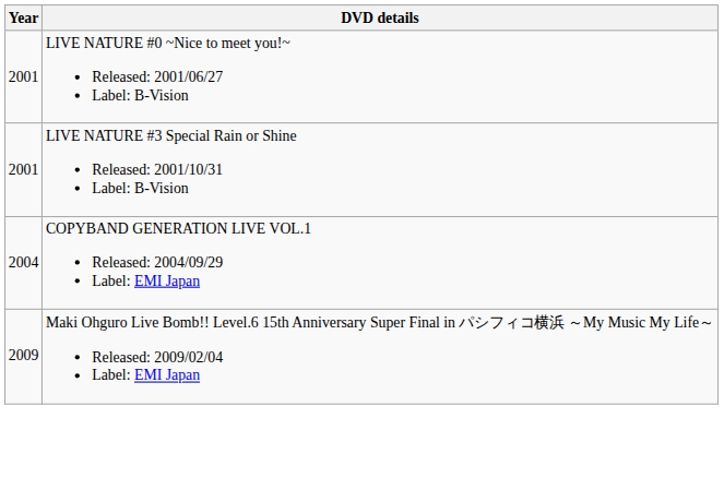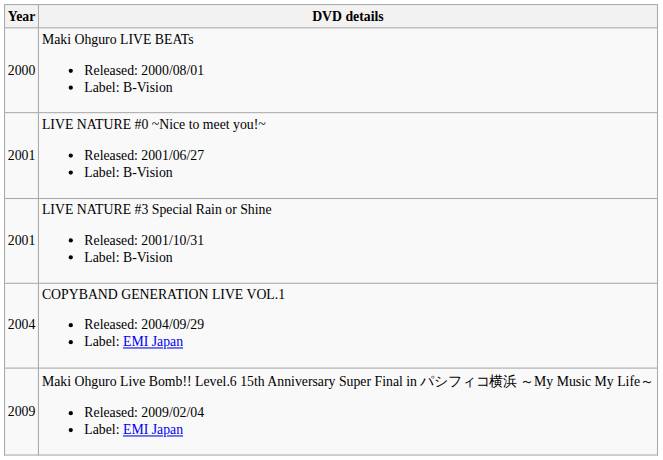 <table class=wikitable style="font-size:small">
 <tr>
 <th>Year</th>
 <th>DVD details</th>
+</tr>
+<tr>
+<td>2000</td>
+<td>Maki Ohguro LIVE BEATs<br><ul><li>Released: 2000/08/01</li><li>Label: B-Vision</li></ul></td>
 </tr>
 <tr>
 <td>2001</td>
 <td>LIVE NATURE #0 ~Nice to meet you!~<br><ul><li>Released: 2001/06/27</li><li>Label: B-Vision</li></ul></td>
 </tr>
 <tr>
 <td>2001</td>
 <td>LIVE NATURE #3 Special Rain or Shine<br><ul><li>Released: 2001/10/31</li><li>Label: B-Vision</li></ul></td>
 </tr>
 <tr>
 <td>2004</td>
 <td>COPYBAND GENERATION LIVE VOL.1<br><ul><li>Released: 2004/09/29</li><li>Label: <a href='#'>EMI Japan</a></li></ul></td>
 </tr>
 <tr>
 <td>2009</td>
 <td>Maki Ohguro Live Bomb!! Level.6 15th Anniversary Super Final in パシフィコ横浜 ～My Music My Life～<br><ul><li>Released: 2009/02/04</li><li>Label: <a href='#'>EMI Japan</a></li></ul></td>
 </tr>
 </table>
